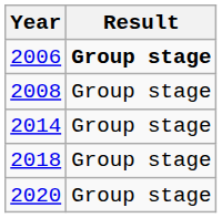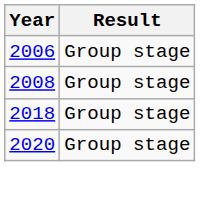 <table class="wikitable">
 <tr>
 <th>Year</th>
 <th>Result</th>
 </tr>
 <tr>
 <td> <a href='#'>2006</a></td>
-<td><strong>Group stage</strong></td>
+<td>Group stage</td>
 </tr>
 <tr>
 <td> <a href='#'>2008</a></td>
-<td>Group stage</td>
-</tr>
-<tr>
-<td> <a href='#'>2014</a></td>
 <td>Group stage</td>
 </tr>
 <tr>
 <td> <a href='#'>2018</a></td>
 <td>Group stage</td>
 </tr>
 <tr>
 <td> <a href='#'>2020</a></td>
 <td>Group stage</td>
 </tr>
 </table>
